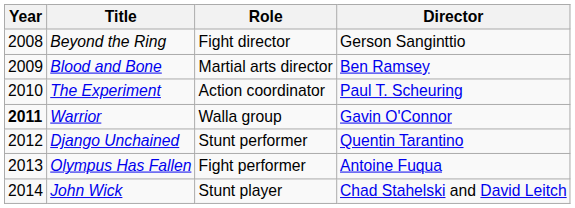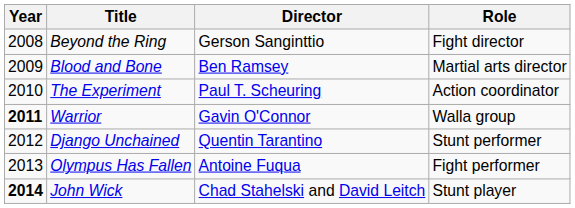 <table class="wikitable">
 <tr>
 <th>Year</th>
 <th>Title</th>
+<th>Director</th>
 <th>Role</th>
-<th>Director</th>
 </tr>
 <tr>
 <td>2008</td>
 <td><em>Beyond the Ring</em></td>
+<td>Gerson Sanginttio</td>
 <td>Fight director</td>
-<td>Gerson Sanginttio</td>
 </tr>
 <tr>
 <td>2009</td>
 <td><em><a href='#'>Blood and Bone</a></em></td>
+<td><a href='#'>Ben Ramsey</a></td>
 <td>Martial arts director</td>
-<td><a href='#'>Ben Ramsey</a></td>
 </tr>
 <tr>
 <td>2010</td>
 <td><em><a href='#'>The Experiment</a></em></td>
+<td><a href='#'>Paul T. Scheuring</a></td>
 <td>Action coordinator</td>
-<td><a href='#'>Paul T. Scheuring</a></td>
 </tr>
 <tr>
 <td><strong>2011</strong></td>
 <td><em><a href='#'>Warrior</a></em></td>
+<td><a href='#'>Gavin O'Connor</a></td>
 <td>Walla group</td>
-<td><a href='#'>Gavin O'Connor</a></td>
 </tr>
 <tr>
 <td>2012</td>
 <td><em><a href='#'>Django Unchained</a></em></td>
+<td><a href='#'>Quentin Tarantino</a></td>
 <td>Stunt performer</td>
-<td><a href='#'>Quentin Tarantino</a></td>
 </tr>
 <tr>
 <td>2013</td>
 <td><em><a href='#'>Olympus Has Fallen</a></em></td>
+<td><a href='#'>Antoine Fuqua</a></td>
 <td>Fight performer</td>
-<td><a href='#'>Antoine Fuqua</a></td>
 </tr>
 <tr>
-<td>2014</td>
+<td><strong>2014</strong></td>
 <td><em><a href='#'>John Wick</a></em></td>
+<td><a href='#'>Chad Stahelski</a> and <a href='#'>David Leitch</a></td>
 <td>Stunt player</td>
-<td><a href='#'>Chad Stahelski</a> and <a href='#'>David Leitch</a></td>
 </tr>
 </table>
